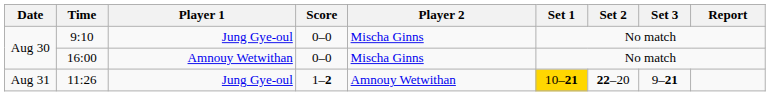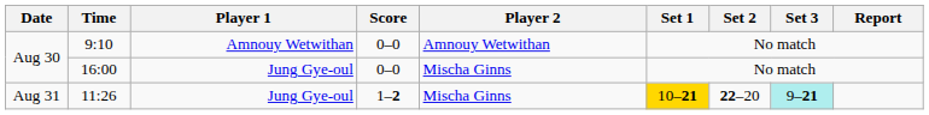 <table class="nowrap wikitable" style="font-size:90%; text-align:center">
 <tr>
 <th width="50">Date</th>
 <th width="50">Time</th>
 <th width="200">Player 1</th>
 <th width="50">Score</th>
 <th width="200">Player 2</th>
 <th width="50">Set 1</th>
 <th width="50">Set 2</th>
 <th width="50">Set 3</th>
 <th width="75">Report</th>
 </tr>
 <tr>
 <td rowspan="2">Aug 30</td>
 <td>9:10</td>
-<td align="right"><a href='#'>Jung Gye-oul</a> </td>
+<td align="right"><a href='#'>Amnouy Wetwithan</a> </td>
 <td>0–0</td>
-<td align="left"> <a href='#'>Mischa Ginns</a></td>
+<td align="left"> <a href='#'>Amnouy Wetwithan</a></td>
 <td colspan=4>No match</td>
 </tr>
 <tr>
 <td>16:00</td>
-<td align="right"><a href='#'>Amnouy Wetwithan</a> </td>
+<td align="right"><a href='#'>Jung Gye-oul</a> </td>
 <td>0–0</td>
 <td align="left"> <a href='#'>Mischa Ginns</a></td>
 <td colspan=4>No match</td>
 </tr>
 <tr>
 <td>Aug 31</td>
 <td>11:26</td>
 <td align="right"><a href='#'>Jung Gye-oul</a> </td>
 <td>1–<strong>2</strong></td>
-<td align="left"> <a href='#'>Amnouy Wetwithan</a></td>
+<td align="left"> <a href='#'>Mischa Ginns</a></td>
 <td style="background: gold;">10–<strong>21</strong></td>
 <td><strong>22</strong>–20</td>
-<td>9–<strong>21</strong></td>
+<td style="background: paleturquoise;">9–<strong>21</strong></td>
 <td></td>
 </tr>
 </table>
